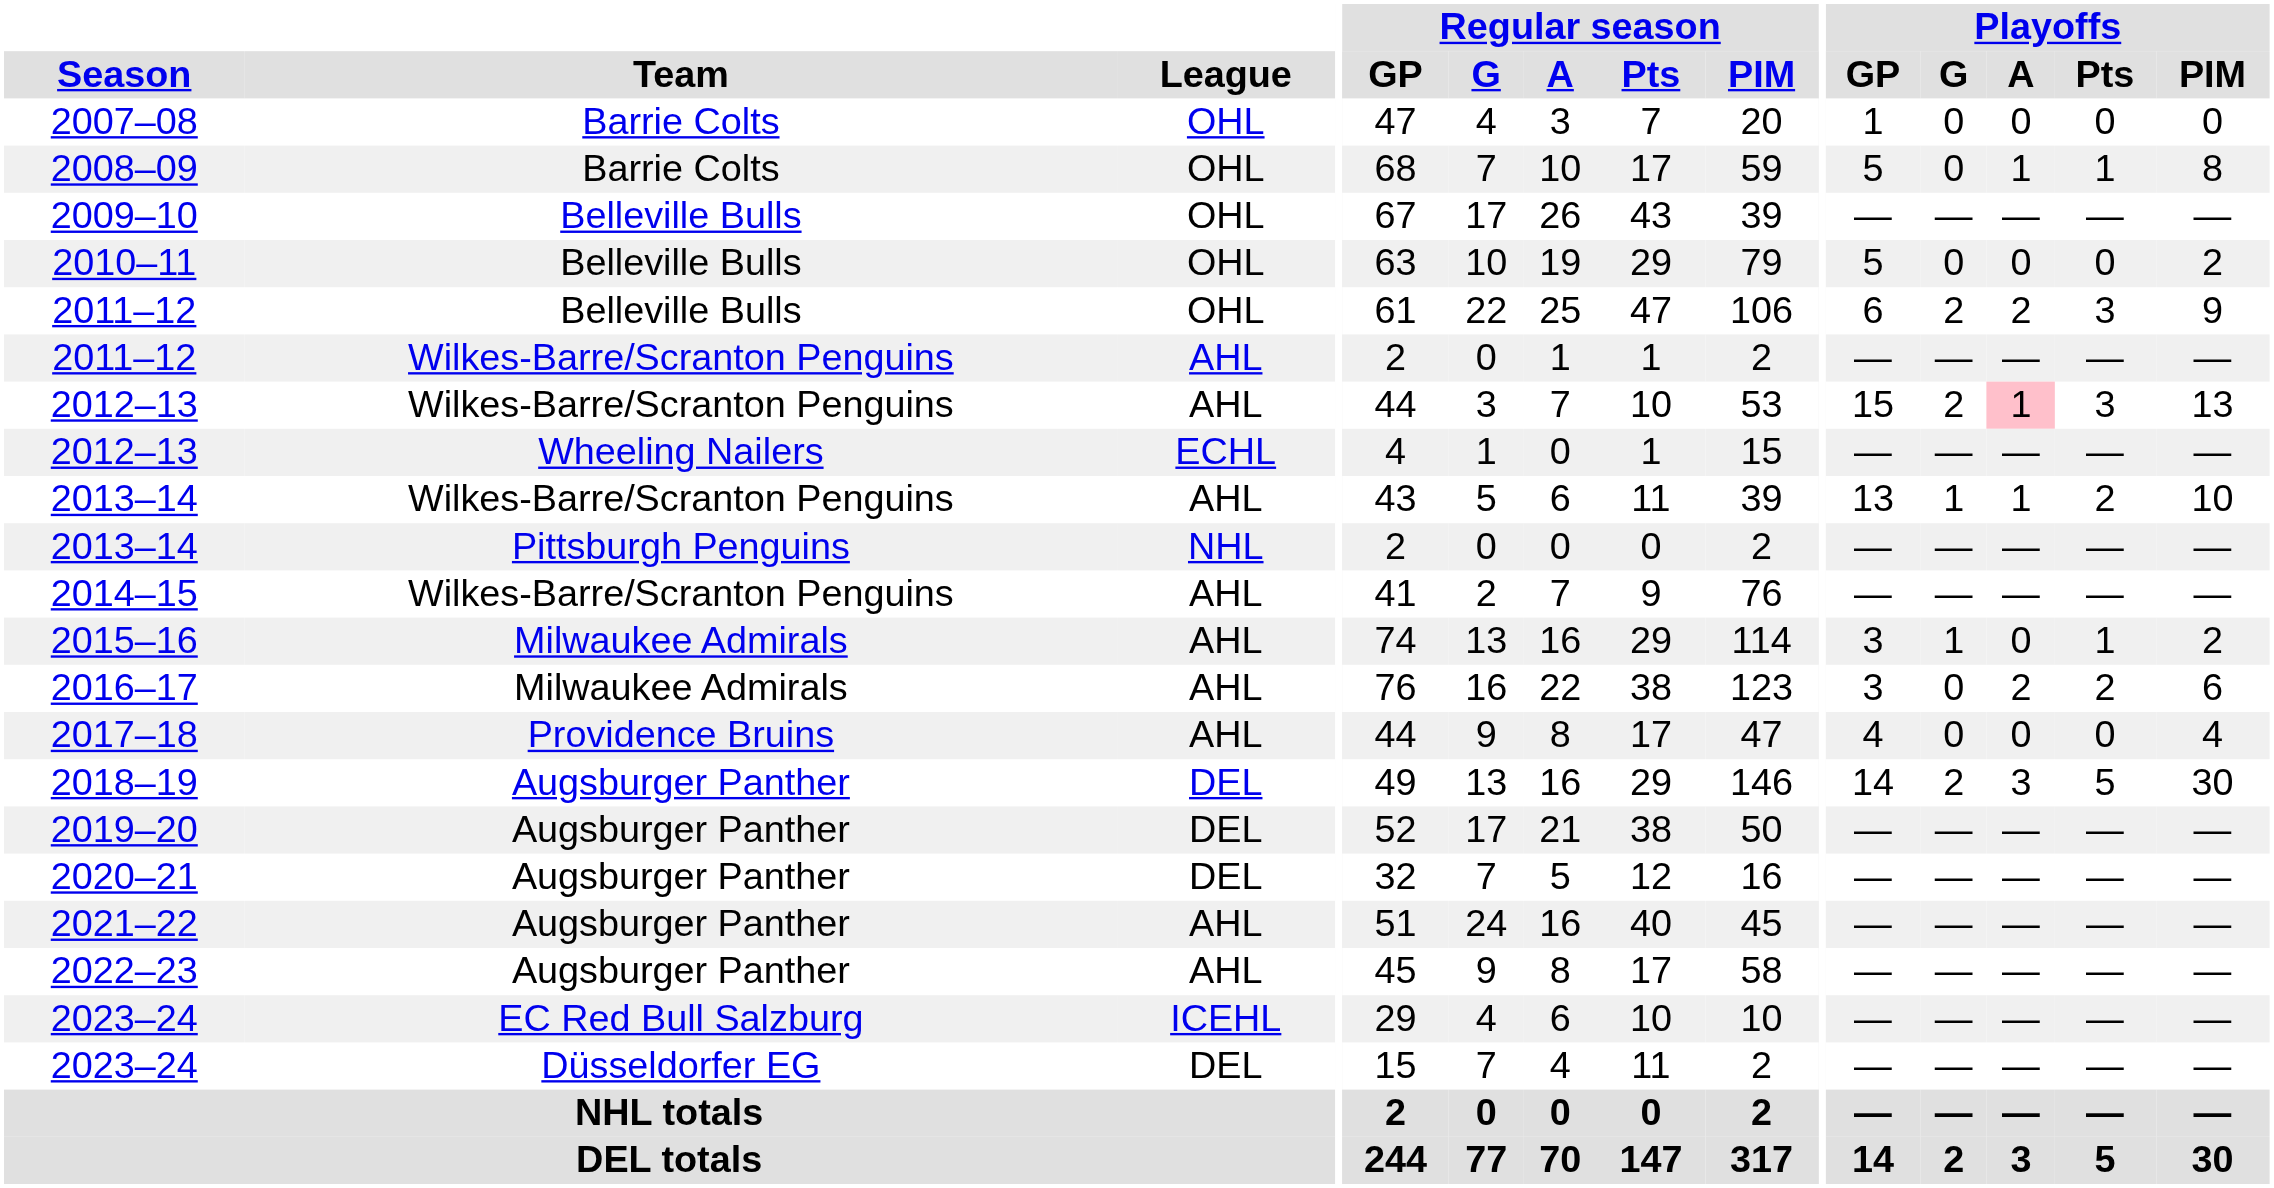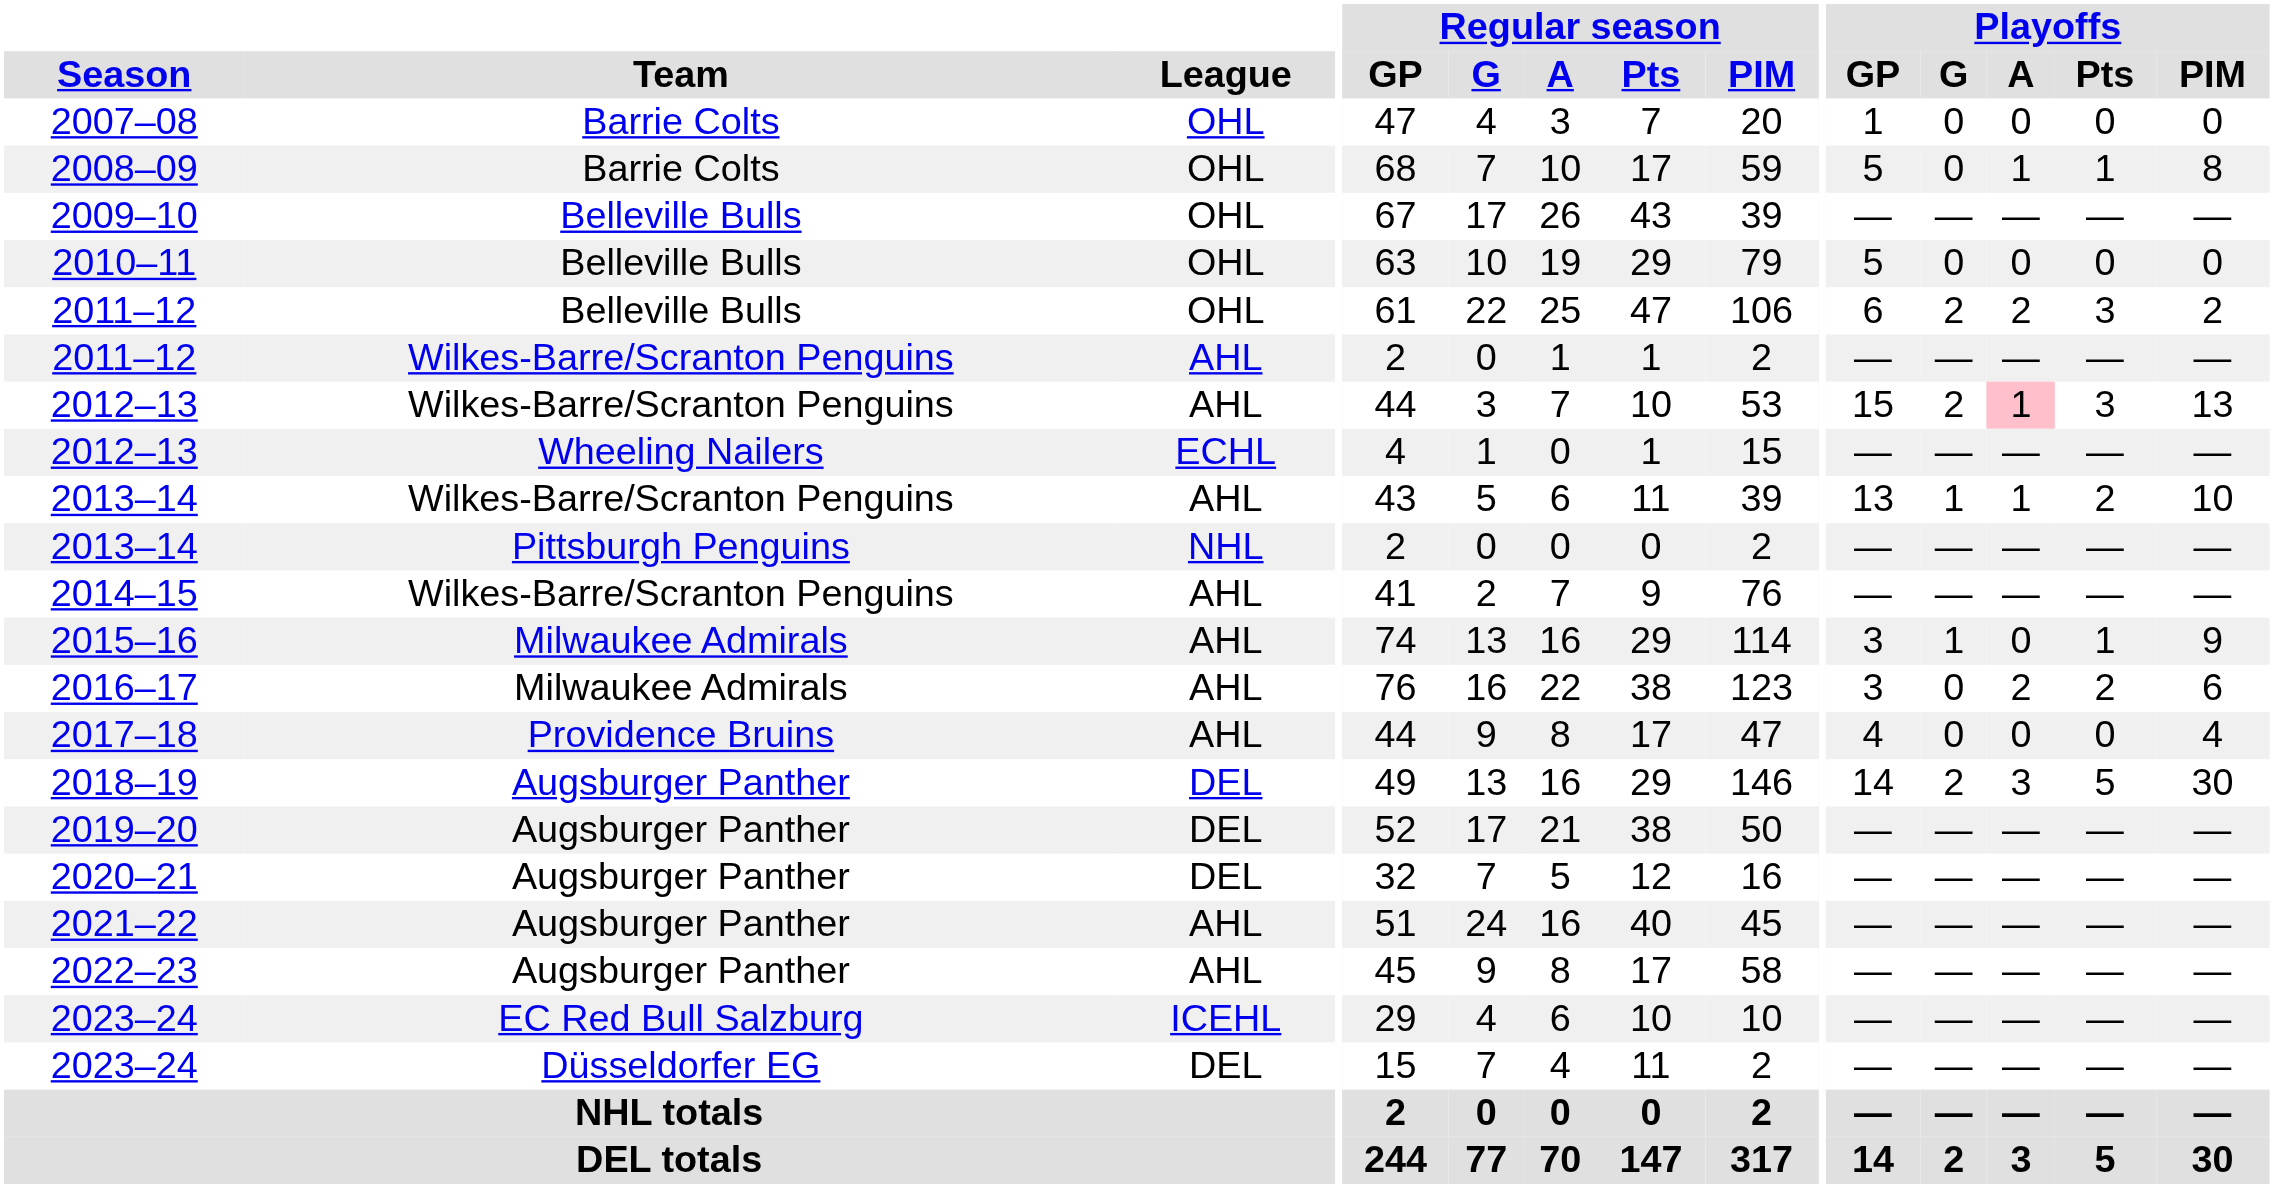 <table border="0" cellpadding="1" cellspacing="0" style="text-align:center; width:60em">
 <tr bgcolor="#e0e0e0">
 <th colspan="3" bgcolor="#ffffff"></th>
 <th rowspan="99" bgcolor="#ffffff"></th>
 <th colspan="5"><a href='#'>Regular season</a></th>
 <th rowspan="99" bgcolor="#ffffff"></th>
 <th colspan="5"><a href='#'>Playoffs</a></th>
 </tr>
 <tr bgcolor="#e0e0e0">
 <th><a href='#'>Season</a></th>
 <th>Team</th>
 <th>League</th>
 <th>GP</th>
 <th><a href='#'>G</a></th>
 <th><a href='#'>A</a></th>
 <th><a href='#'>Pts</a></th>
 <th><a href='#'>PIM</a></th>
 <th>GP</th>
 <th>G</th>
 <th>A</th>
 <th>Pts</th>
 <th>PIM</th>
 </tr>
 <tr>
 <td><a href='#'>2007–08</a></td>
 <td><a href='#'>Barrie Colts</a></td>
 <td><a href='#'>OHL</a></td>
 <td>47</td>
 <td>4</td>
 <td>3</td>
 <td>7</td>
 <td>20</td>
 <td>1</td>
 <td>0</td>
 <td>0</td>
 <td>0</td>
 <td>0</td>
 </tr>
 <tr bgcolor="#f0f0f0">
 <td><a href='#'>2008–09</a></td>
 <td>Barrie Colts</td>
 <td>OHL</td>
 <td>68</td>
 <td>7</td>
 <td>10</td>
 <td>17</td>
 <td>59</td>
 <td>5</td>
 <td>0</td>
 <td>1</td>
 <td>1</td>
 <td>8</td>
 </tr>
 <tr>
 <td><a href='#'>2009–10</a></td>
 <td><a href='#'>Belleville Bulls</a></td>
 <td>OHL</td>
 <td>67</td>
 <td>17</td>
 <td>26</td>
 <td>43</td>
 <td>39</td>
 <td>—</td>
 <td>—</td>
 <td>—</td>
 <td>—</td>
 <td>—</td>
 </tr>
 <tr bgcolor="#f0f0f0">
 <td><a href='#'>2010–11</a></td>
 <td>Belleville Bulls</td>
 <td>OHL</td>
 <td>63</td>
 <td>10</td>
 <td>19</td>
 <td>29</td>
 <td>79</td>
 <td>5</td>
 <td>0</td>
 <td>0</td>
 <td>0</td>
-<td>2</td>
+<td>0</td>
 </tr>
 <tr>
 <td><a href='#'>2011–12</a></td>
 <td>Belleville Bulls</td>
 <td>OHL</td>
 <td>61</td>
 <td>22</td>
 <td>25</td>
 <td>47</td>
 <td>106</td>
 <td>6</td>
 <td>2</td>
 <td>2</td>
 <td>3</td>
-<td>9</td>
+<td>2</td>
 </tr>
 <tr bgcolor="#f0f0f0">
 <td><a href='#'>2011–12</a></td>
 <td><a href='#'>Wilkes-Barre/Scranton Penguins</a></td>
 <td><a href='#'>AHL</a></td>
 <td>2</td>
 <td>0</td>
 <td>1</td>
 <td>1</td>
 <td>2</td>
 <td>—</td>
 <td>—</td>
 <td>—</td>
 <td>—</td>
 <td>—</td>
 </tr>
 <tr>
 <td><a href='#'>2012–13</a></td>
 <td>Wilkes-Barre/Scranton Penguins</td>
 <td>AHL</td>
 <td>44</td>
 <td>3</td>
 <td>7</td>
 <td>10</td>
 <td>53</td>
 <td>15</td>
 <td>2</td>
 <td style="background: pink;">1</td>
 <td>3</td>
 <td>13</td>
 </tr>
 <tr bgcolor="#f0f0f0">
 <td><a href='#'>2012–13</a></td>
 <td><a href='#'>Wheeling Nailers</a></td>
 <td><a href='#'>ECHL</a></td>
 <td>4</td>
 <td>1</td>
 <td>0</td>
 <td>1</td>
 <td>15</td>
 <td>—</td>
 <td>—</td>
 <td>—</td>
 <td>—</td>
 <td>—</td>
 </tr>
 <tr>
 <td><a href='#'>2013–14</a></td>
 <td>Wilkes-Barre/Scranton Penguins</td>
 <td>AHL</td>
 <td>43</td>
 <td>5</td>
 <td>6</td>
 <td>11</td>
 <td>39</td>
 <td>13</td>
 <td>1</td>
 <td>1</td>
 <td>2</td>
 <td>10</td>
 </tr>
 <tr bgcolor="#f0f0f0">
 <td><a href='#'>2013–14</a></td>
 <td><a href='#'>Pittsburgh Penguins</a></td>
 <td><a href='#'>NHL</a></td>
 <td>2</td>
 <td>0</td>
 <td>0</td>
 <td>0</td>
 <td>2</td>
 <td>—</td>
 <td>—</td>
 <td>—</td>
 <td>—</td>
 <td>—</td>
 </tr>
 <tr>
 <td><a href='#'>2014–15</a></td>
 <td>Wilkes-Barre/Scranton Penguins</td>
 <td>AHL</td>
 <td>41</td>
 <td>2</td>
 <td>7</td>
 <td>9</td>
 <td>76</td>
 <td>—</td>
 <td>—</td>
 <td>—</td>
 <td>—</td>
 <td>—</td>
 </tr>
 <tr bgcolor="#f0f0f0">
 <td><a href='#'>2015–16</a></td>
 <td><a href='#'>Milwaukee Admirals</a></td>
 <td>AHL</td>
 <td>74</td>
 <td>13</td>
 <td>16</td>
 <td>29</td>
 <td>114</td>
 <td>3</td>
 <td>1</td>
 <td>0</td>
 <td>1</td>
-<td>2</td>
+<td>9</td>
 </tr>
 <tr>
 <td><a href='#'>2016–17</a></td>
 <td>Milwaukee Admirals</td>
 <td>AHL</td>
 <td>76</td>
 <td>16</td>
 <td>22</td>
 <td>38</td>
 <td>123</td>
 <td>3</td>
 <td>0</td>
 <td>2</td>
 <td>2</td>
 <td>6</td>
 </tr>
 <tr bgcolor="#f0f0f0">
 <td><a href='#'>2017–18</a></td>
 <td><a href='#'>Providence Bruins</a></td>
 <td>AHL</td>
 <td>44</td>
 <td>9</td>
 <td>8</td>
 <td>17</td>
 <td>47</td>
 <td>4</td>
 <td>0</td>
 <td>0</td>
 <td>0</td>
 <td>4</td>
 </tr>
 <tr>
 <td><a href='#'>2018–19</a></td>
 <td><a href='#'>Augsburger Panther</a></td>
 <td><a href='#'>DEL</a></td>
 <td>49</td>
 <td>13</td>
 <td>16</td>
 <td>29</td>
 <td>146</td>
 <td>14</td>
 <td>2</td>
 <td>3</td>
 <td>5</td>
 <td>30</td>
 </tr>
 <tr bgcolor="#f0f0f0">
 <td><a href='#'>2019–20</a></td>
 <td>Augsburger Panther</td>
 <td>DEL</td>
 <td>52</td>
 <td>17</td>
 <td>21</td>
 <td>38</td>
 <td>50</td>
 <td>—</td>
 <td>—</td>
 <td>—</td>
 <td>—</td>
 <td>—</td>
 </tr>
 <tr>
 <td><a href='#'>2020–21</a></td>
 <td>Augsburger Panther</td>
 <td>DEL</td>
 <td>32</td>
 <td>7</td>
 <td>5</td>
 <td>12</td>
 <td>16</td>
 <td>—</td>
 <td>—</td>
 <td>—</td>
 <td>—</td>
 <td>—</td>
 </tr>
 <tr bgcolor="#f0f0f0">
 <td><a href='#'>2021–22</a></td>
 <td>Augsburger Panther</td>
 <td>AHL</td>
 <td>51</td>
 <td>24</td>
 <td>16</td>
 <td>40</td>
 <td>45</td>
 <td>—</td>
 <td>—</td>
 <td>—</td>
 <td>—</td>
 <td>—</td>
 </tr>
 <tr>
 <td><a href='#'>2022–23</a></td>
 <td>Augsburger Panther</td>
 <td>AHL</td>
 <td>45</td>
 <td>9</td>
 <td>8</td>
 <td>17</td>
 <td>58</td>
 <td>—</td>
 <td>—</td>
 <td>—</td>
 <td>—</td>
 <td>—</td>
 </tr>
 <tr bgcolor="#f0f0f0">
 <td><a href='#'>2023–24</a></td>
 <td><a href='#'>EC Red Bull Salzburg</a></td>
 <td><a href='#'>ICEHL</a></td>
 <td>29</td>
 <td>4</td>
 <td>6</td>
 <td>10</td>
 <td>10</td>
 <td>—</td>
 <td>—</td>
 <td>—</td>
 <td>—</td>
 <td>—</td>
 </tr>
 <tr>
 <td><a href='#'>2023–24</a></td>
 <td><a href='#'>Düsseldorfer EG</a></td>
 <td>DEL</td>
 <td>15</td>
 <td>7</td>
 <td>4</td>
 <td>11</td>
 <td>2</td>
 <td>—</td>
 <td>—</td>
 <td>—</td>
 <td>—</td>
 <td>—</td>
 </tr>
 <tr bgcolor="#e0e0e0">
 <th colspan="3">NHL totals</th>
 <th>2</th>
 <th>0</th>
 <th>0</th>
 <th>0</th>
 <th>2</th>
 <th>—</th>
 <th>—</th>
 <th>—</th>
 <th>—</th>
 <th>—</th>
 </tr>
 <tr bgcolor="#e0e0e0">
 <th colspan="3">DEL totals</th>
 <th>244</th>
 <th>77</th>
 <th>70</th>
 <th>147</th>
 <th>317</th>
 <th>14</th>
 <th>2</th>
 <th>3</th>
 <th>5</th>
 <th>30</th>
 </tr>
 </table>
